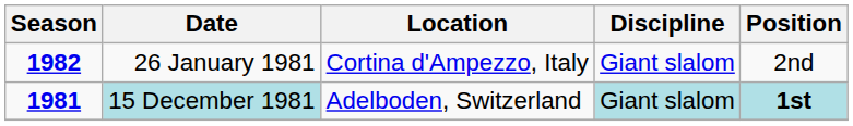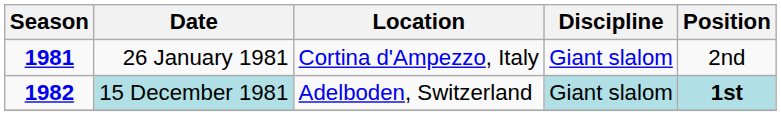 <table class="wikitable" style="text-align:center; font-size:100%;">
 <tr>
 <th>Season</th>
 <th>Date</th>
 <th>Location</th>
 <th>Discipline</th>
 <th>Position</th>
 </tr>
 <tr>
-<td><strong><a href='#'>1982</a></strong></td>
+<td><strong><a href='#'>1981</a></strong></td>
 <td align="right">26 January 1981</td>
 <td align="left"> <a href='#'>Cortina d'Ampezzo</a>, Italy</td>
 <td><a href='#'>Giant slalom</a></td>
 <td>2nd</td>
 </tr>
 <tr>
-<td><strong><a href='#'>1981</a></strong></td>
+<td><strong><a href='#'>1982</a></strong></td>
 <td bgcolor="#BOEOE6" align="right">15 December 1981</td>
 <td align="left"> <a href='#'>Adelboden</a>, Switzerland</td>
 <td bgcolor="#BOEOE6">Giant slalom</td>
 <td bgcolor="#BOEOE6"><strong>1st</strong></td>
 </tr>
 <tr>
 </tr>
 </table>
